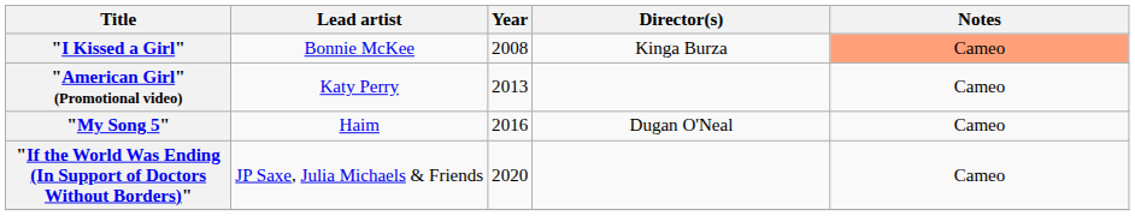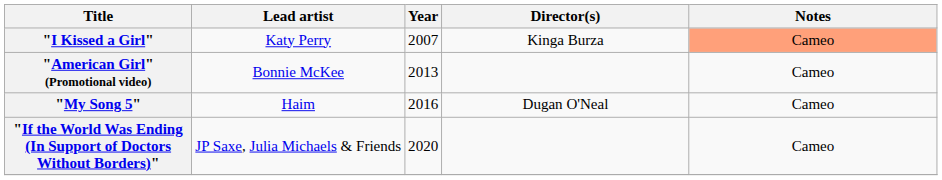 <table class="wikitable plainrowheaders sortable" style="text-align:center;">
 <tr>
 <th scope="col" style="width: 12em;">Title</th>
 <th scope="col">Lead artist</th>
 <th scope="col">Year</th>
 <th scope="col" style="width: 16em;">Director(s)</th>
 <th scope="col" style="width: 16em;">Notes</th>
 </tr>
 <tr>
 <th scope="row">"<a href='#'>I Kissed a Girl</a>"</th>
-<td><a href='#'>Bonnie McKee</a></td>
-<td>2008</td>
+<td><a href='#'>Katy Perry</a></td>
+<td>2007</td>
 <td>Kinga Burza</td>
 <td style="background: lightsalmon;">Cameo</td>
 </tr>
 <tr>
 <th scope="row">"<a href='#'>American Girl</a>" <small>(Promotional video)</small></th>
-<td><a href='#'>Katy Perry</a></td>
+<td><a href='#'>Bonnie McKee</a></td>
 <td>2013</td>
 <td></td>
 <td>Cameo</td>
 </tr>
 <tr>
 <th scope="row">"<a href='#'>My Song 5</a>"</th>
 <td><a href='#'>Haim</a></td>
 <td>2016</td>
 <td>Dugan O'Neal</td>
 <td>Cameo</td>
 </tr>
 <tr>
 <th scope="row">"<a href='#'>If the World Was Ending (In Support of Doctors Without Borders)</a>"</th>
 <td><a href='#'>JP Saxe</a>, <a href='#'>Julia Michaels</a> & Friends</td>
 <td>2020</td>
 <td></td>
 <td>Cameo</td>
 </tr>
 <tr>
 </tr>
 </table>
